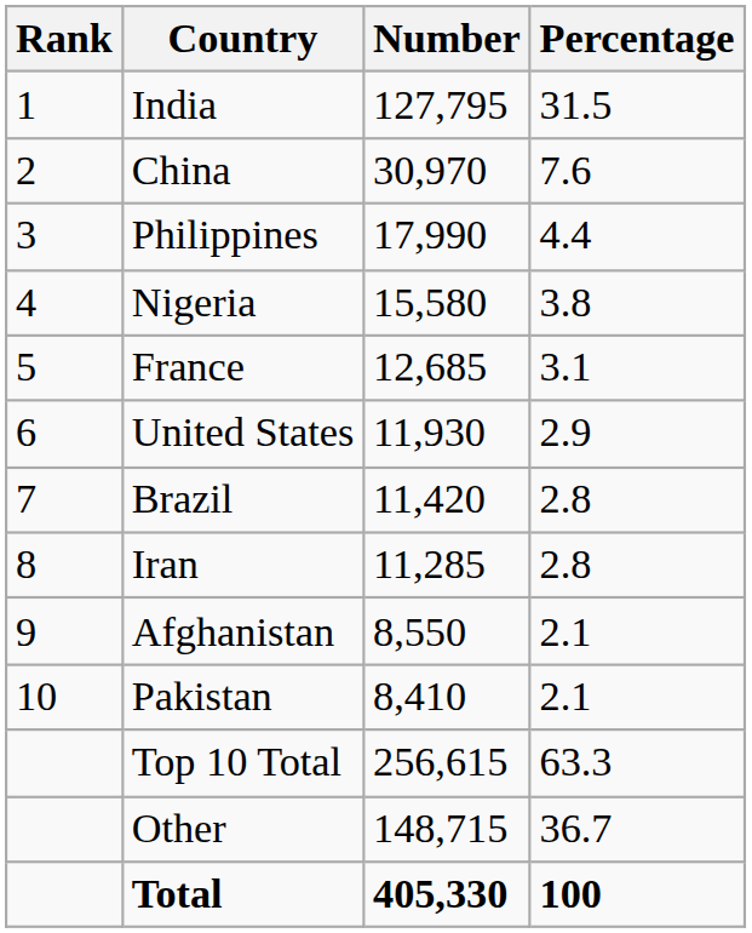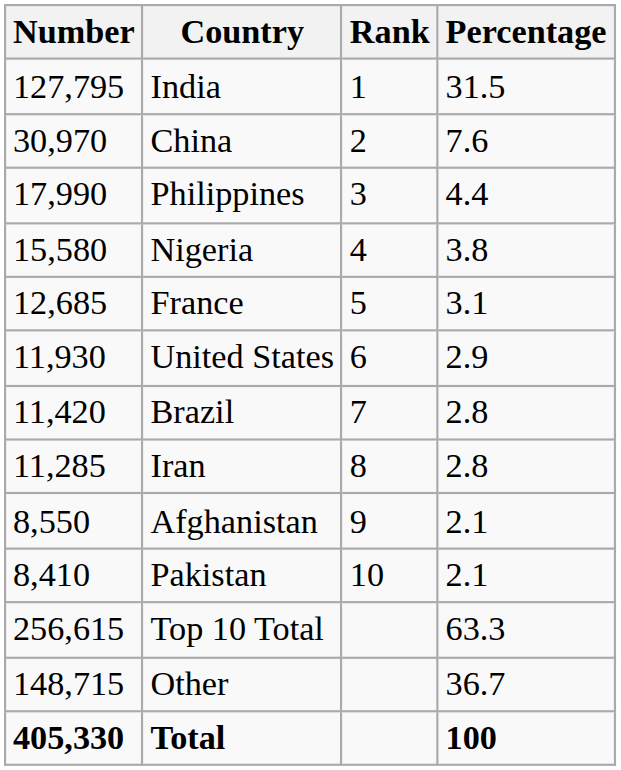 <table class="wikitable" style="float: center;">
 <tr>
+<th>Number</th>
+<th>Country</th>
 <th>Rank</th>
-<th>Country</th>
-<th>Number</th>
 <th>Percentage</th>
 </tr>
 <tr>
+<td>127,795</td>
+<td>India</td>
 <td>1</td>
-<td>India</td>
-<td>127,795</td>
 <td>31.5</td>
 </tr>
 <tr>
+<td>30,970</td>
+<td>China</td>
 <td>2</td>
-<td>China</td>
-<td>30,970</td>
 <td>7.6</td>
 </tr>
 <tr>
+<td>17,990</td>
+<td>Philippines</td>
 <td>3</td>
-<td>Philippines</td>
-<td>17,990</td>
 <td>4.4</td>
 </tr>
 <tr>
+<td>15,580</td>
+<td>Nigeria</td>
 <td>4</td>
-<td>Nigeria</td>
-<td>15,580</td>
 <td>3.8</td>
 </tr>
 <tr>
+<td>12,685</td>
+<td>France</td>
 <td>5</td>
-<td>France</td>
-<td>12,685</td>
 <td>3.1</td>
 </tr>
 <tr>
+<td>11,930</td>
+<td>United States</td>
 <td>6</td>
-<td>United States</td>
-<td>11,930</td>
 <td>2.9</td>
 </tr>
 <tr>
+<td>11,420</td>
+<td>Brazil</td>
 <td>7</td>
-<td>Brazil</td>
-<td>11,420</td>
 <td>2.8</td>
 </tr>
 <tr>
+<td>11,285</td>
+<td>Iran</td>
 <td>8</td>
-<td>Iran</td>
-<td>11,285</td>
 <td>2.8</td>
 </tr>
 <tr>
+<td>8,550</td>
+<td>Afghanistan</td>
 <td>9</td>
-<td>Afghanistan</td>
-<td>8,550</td>
 <td>2.1</td>
 </tr>
 <tr>
+<td>8,410</td>
+<td>Pakistan</td>
 <td>10</td>
-<td>Pakistan</td>
-<td>8,410</td>
 <td>2.1</td>
 </tr>
 <tr>
+<td>256,615</td>
+<td>Top 10 Total</td>
 <td></td>
-<td>Top 10 Total</td>
-<td>256,615</td>
 <td>63.3</td>
 </tr>
 <tr>
+<td>148,715</td>
+<td>Other</td>
 <td></td>
-<td>Other</td>
-<td>148,715</td>
 <td>36.7</td>
 </tr>
 <tr>
+<td><strong>405,330</strong></td>
+<td><strong>Total</strong></td>
 <td></td>
-<td><strong>Total</strong></td>
-<td><strong>405,330</strong></td>
 <td><strong>100</strong></td>
 </tr>
 </table>
